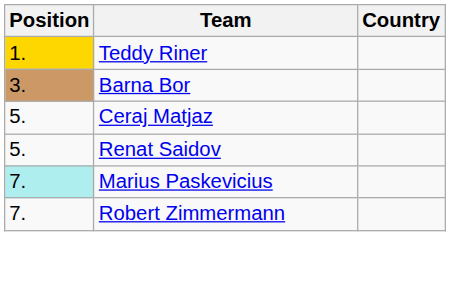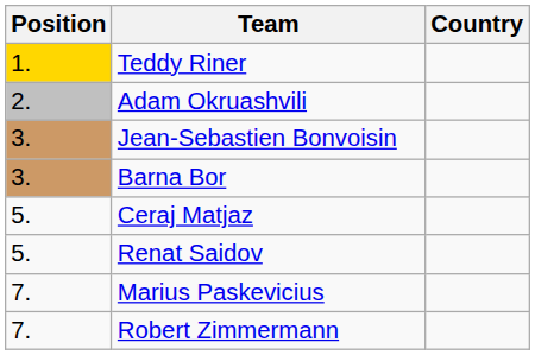 <table class=wikitable>
 <tr>
 <th width=10>Position</th>
 <th width=200>Team</th>
 <th>Country</th>
 </tr>
 <tr>
 <td bgcolor=gold>1.</td>
 <td><a href='#'>Teddy Riner</a></td>
+<td></td>
+</tr>
+<tr>
+<td bgcolor="silver">2.</td>
+<td><a href='#'>Adam Okruashvili</a></td>
+<td></td>
+</tr>
+<tr>
+<td bgcolor="CC9966">3.</td>
+<td><a href='#'>Jean-Sebastien Bonvoisin</a></td>
 <td></td>
 </tr>
 <tr>
 <td bgcolor="CC9966">3.</td>
 <td><a href='#'>Barna Bor</a></td>
 <td></td>
 </tr>
 <tr>
 <td>5.</td>
 <td><a href='#'>Ceraj Matjaz</a></td>
 <td></td>
 </tr>
 <tr>
 <td>5.</td>
 <td><a href='#'>Renat Saidov</a></td>
 <td></td>
 </tr>
 <tr>
-<td style="background: paleturquoise;">7.</td>
+<td>7.</td>
 <td><a href='#'>Marius Paskevicius</a></td>
 <td></td>
 </tr>
 <tr>
 <td>7.</td>
 <td><a href='#'>Robert Zimmermann</a></td>
 <td></td>
 </tr>
 </table>
